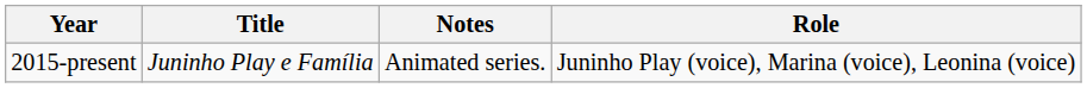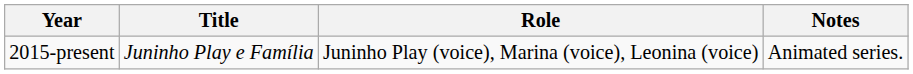 <table class="wikitable">
 <tr>
 <th>Year</th>
 <th>Title</th>
+<th>Role</th>
 <th>Notes</th>
-<th>Role</th>
 </tr>
 <tr>
 <td>2015-present</td>
 <td><em>Juninho Play e Família</em></td>
+<td>Juninho Play (voice), Marina (voice), Leonina (voice)</td>
 <td>Animated series.</td>
-<td>Juninho Play (voice), Marina (voice), Leonina (voice)</td>
 </tr>
 </table>
